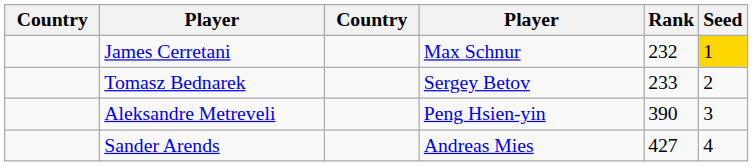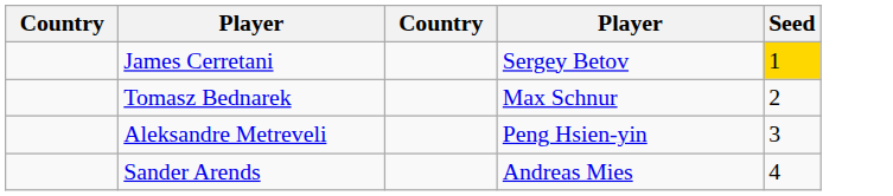 <table class="sortable wikitable">
 <tr>
 <th width="70">Country</th>
 <th width="175">Player</th>
 <th width="70">Country</th>
 <th width="175">Player</th>
-<th>Rank</th>
 <th>Seed</th>
 </tr>
 <tr>
 <td></td>
 <td><a href='#'>James Cerretani</a></td>
 <td></td>
-<td><a href='#'>Max Schnur</a></td>
-<td>232</td>
+<td><a href='#'>Sergey Betov</a></td>
 <td style="background: gold;">1</td>
 </tr>
 <tr>
 <td></td>
 <td><a href='#'>Tomasz Bednarek</a></td>
 <td></td>
-<td><a href='#'>Sergey Betov</a></td>
-<td>233</td>
+<td><a href='#'>Max Schnur</a></td>
 <td>2</td>
 </tr>
 <tr>
 <td></td>
 <td><a href='#'>Aleksandre Metreveli</a></td>
 <td></td>
 <td><a href='#'>Peng Hsien-yin</a></td>
-<td>390</td>
 <td>3</td>
 </tr>
 <tr>
 <td></td>
 <td><a href='#'>Sander Arends</a></td>
 <td></td>
 <td><a href='#'>Andreas Mies</a></td>
-<td>427</td>
 <td>4</td>
 </tr>
 </table>
